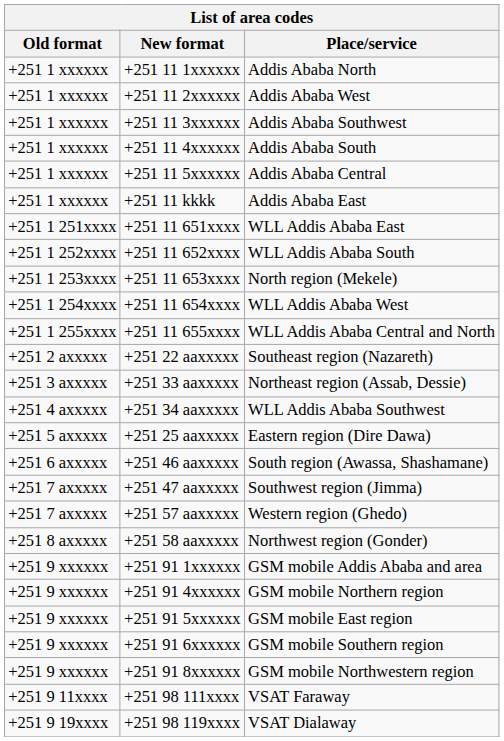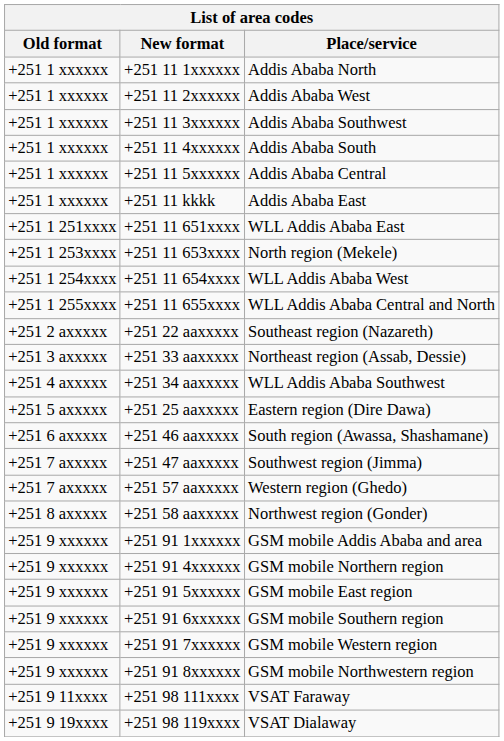 <table class="wikitable">
 <tr>
 <th colspan="3">List of area codes</th>
 </tr>
 <tr>
 <th>Old format</th>
 <th>New format</th>
 <th>Place/service</th>
 </tr>
 <tr>
 <td>+251 1 xxxxxx</td>
 <td>+251 11 1xxxxxx</td>
 <td>Addis Ababa North</td>
 </tr>
 <tr>
 <td>+251 1 xxxxxx</td>
 <td>+251 11 2xxxxxx</td>
 <td>Addis Ababa West</td>
 </tr>
 <tr>
 <td>+251 1 xxxxxx</td>
 <td>+251 11 3xxxxxx</td>
 <td>Addis Ababa Southwest</td>
 </tr>
 <tr>
 <td>+251 1 xxxxxx</td>
 <td>+251 11 4xxxxxx</td>
 <td>Addis Ababa South</td>
 </tr>
 <tr>
 <td>+251 1 xxxxxx</td>
 <td>+251 11 5xxxxxx</td>
 <td>Addis Ababa Central</td>
 </tr>
 <tr>
 <td>+251 1 xxxxxx</td>
 <td>+251 11 kkkk</td>
 <td>Addis Ababa East</td>
 </tr>
 <tr>
 <td>+251 1 251xxxx</td>
 <td>+251 11 651xxxx</td>
 <td>WLL Addis Ababa East</td>
-</tr>
-<tr>
-<td>+251 1 252xxxx</td>
-<td>+251 11 652xxxx</td>
-<td>WLL Addis Ababa South</td>
 </tr>
 <tr>
 <td>+251 1 253xxxx</td>
 <td>+251 11 653xxxx</td>
 <td>North region (Mekele)</td>
 </tr>
 <tr>
 <td>+251 1 254xxxx</td>
 <td>+251 11 654xxxx</td>
 <td>WLL Addis Ababa West</td>
 </tr>
 <tr>
 <td>+251 1 255xxxx</td>
 <td>+251 11 655xxxx</td>
 <td>WLL Addis Ababa Central and North</td>
 </tr>
 <tr>
 <td>+251 2 axxxxx</td>
 <td>+251 22 aaxxxxx</td>
 <td>Southeast region (Nazareth)</td>
 </tr>
 <tr>
 <td>+251 3 axxxxx</td>
 <td>+251 33 aaxxxxx</td>
 <td>Northeast region (Assab, Dessie)</td>
 </tr>
 <tr>
 <td>+251 4 axxxxx</td>
 <td>+251 34 aaxxxxx</td>
 <td>WLL Addis Ababa Southwest</td>
 </tr>
 <tr>
 <td>+251 5 axxxxx</td>
 <td>+251 25 aaxxxxx</td>
 <td>Eastern region (Dire Dawa)</td>
 </tr>
 <tr>
 <td>+251 6 axxxxx</td>
 <td>+251 46 aaxxxxx</td>
 <td>South region (Awassa, Shashamane)</td>
 </tr>
 <tr>
 <td>+251 7 axxxxx</td>
 <td>+251 47 aaxxxxx</td>
 <td>Southwest region (Jimma)</td>
 </tr>
 <tr>
 <td>+251 7 axxxxx</td>
 <td>+251 57 aaxxxxx</td>
 <td>Western region (Ghedo)</td>
 </tr>
 <tr>
 <td>+251 8 axxxxx</td>
 <td>+251 58 aaxxxxx</td>
 <td>Northwest region (Gonder)</td>
 </tr>
 <tr>
 <td>+251 9 xxxxxx</td>
 <td>+251 91 1xxxxxx</td>
 <td>GSM mobile Addis Ababa and area</td>
 </tr>
 <tr>
 <td>+251 9 xxxxxx</td>
 <td>+251 91 4xxxxxx</td>
 <td>GSM mobile Northern region</td>
 </tr>
 <tr>
 <td>+251 9 xxxxxx</td>
 <td>+251 91 5xxxxxx</td>
 <td>GSM mobile East region</td>
 </tr>
 <tr>
 <td>+251 9 xxxxxx</td>
 <td>+251 91 6xxxxxx</td>
 <td>GSM mobile Southern region</td>
 </tr>
 <tr>
 <td>+251 9 xxxxxx</td>
+<td>+251 91 7xxxxxx</td>
+<td>GSM mobile Western region</td>
+</tr>
+<tr>
+<td>+251 9 xxxxxx</td>
 <td>+251 91 8xxxxxx</td>
 <td>GSM mobile Northwestern region</td>
 </tr>
 <tr>
 <td>+251 9 11xxxx</td>
 <td>+251 98 111xxxx</td>
 <td>VSAT Faraway</td>
 </tr>
 <tr>
 <td>+251 9 19xxxx</td>
 <td>+251 98 119xxxx</td>
 <td>VSAT Dialaway</td>
 </tr>
 </table>
